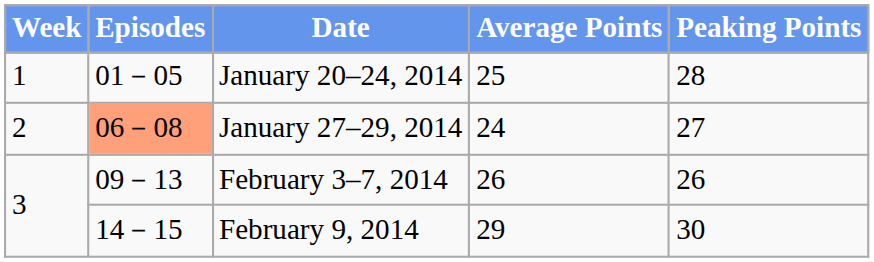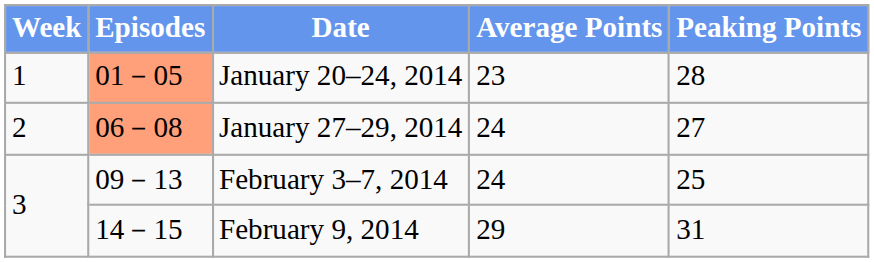 <table class="wikitable" style="font-size:14px;">
 <tr style="background:cornflowerblue; color:white" align="center">
 <td><strong>Week</strong></td>
 <td><strong>Episodes</strong></td>
 <td><strong>Date</strong></td>
 <td><strong>Average Points</strong></td>
 <td><strong>Peaking Points</strong></td>
 </tr>
 <tr>
 <td>1</td>
-<td>01－05</td>
+<td style="background: lightsalmon;">01－05</td>
 <td>January 20–24, 2014</td>
-<td>25</td>
+<td>23</td>
 <td>28</td>
 </tr>
 <tr>
 <td>2</td>
 <td style="background: lightsalmon;">06－08</td>
 <td>January 27–29, 2014</td>
 <td>24</td>
 <td>27</td>
 </tr>
 <tr>
 <td rowspan=2>3</td>
 <td>09－13</td>
 <td>February 3–7, 2014</td>
-<td>26</td>
-<td>26</td>
+<td>24</td>
+<td>25</td>
 </tr>
 <tr>
 <td>14－15</td>
 <td>February 9, 2014</td>
 <td>29</td>
-<td>30</td>
+<td>31</td>
 </tr>
 </table>
